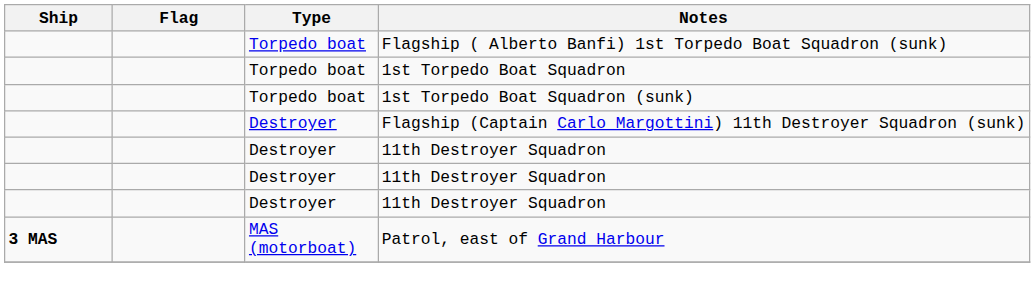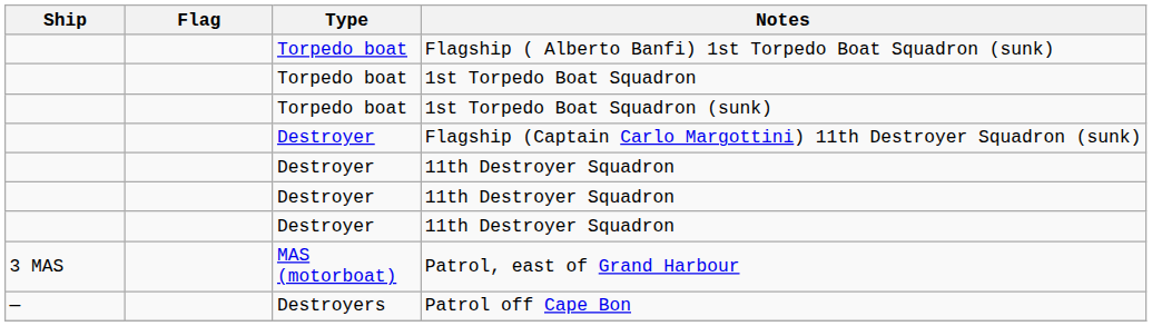 <table class="wikitable sortable">
 <tr>
 <th scope="col" width="80px">Ship</th>
 <th scope="col" width="100px">Flag</th>
 <th scope="col" width="100px">Type</th>
 <th>Notes</th>
 </tr>
 <tr>
 <td align="left"></td>
 <td align="left"></td>
 <td align="left"><a href='#'>Torpedo boat</a></td>
 <td align="left">Flagship ( Alberto Banfi) 1st Torpedo Boat Squadron (sunk)</td>
 </tr>
 <tr>
 <td align="left"></td>
 <td align="left"></td>
 <td align="left">Torpedo boat</td>
 <td align="left">1st Torpedo Boat Squadron</td>
 </tr>
 <tr>
 <td align="left"></td>
 <td align="left"></td>
 <td align="left">Torpedo boat</td>
 <td align="left">1st Torpedo Boat Squadron (sunk)</td>
 </tr>
 <tr>
 <td align="left"></td>
 <td align="left"></td>
 <td align="left"><a href='#'>Destroyer</a></td>
 <td align="left">Flagship (Captain <a href='#'>Carlo Margottini</a>) 11th Destroyer Squadron (sunk)</td>
 </tr>
 <tr>
 <td align="left"></td>
 <td align="left"></td>
 <td align="left">Destroyer</td>
 <td align="left">11th Destroyer Squadron</td>
 </tr>
 <tr>
 <td align="left"></td>
 <td align="left"></td>
 <td align="left">Destroyer</td>
 <td align="left">11th Destroyer Squadron</td>
 </tr>
 <tr>
 <td align="left"></td>
 <td align="left"></td>
 <td align="left">Destroyer</td>
 <td align="left">11th Destroyer Squadron</td>
 </tr>
 <tr>
-<td align="left"><strong>3 MAS</strong></td>
+<td align="left">3 MAS</td>
 <td align="left"></td>
 <td align="left"><a href='#'>MAS (motorboat)</a></td>
 <td align="left">Patrol, east of <a href='#'>Grand Harbour</a> </td>
 </tr>
 <tr>
+<td align="left">—</td>
+<td align="left"></td>
+<td align="left">Destroyers</td>
+<td align="left">Patrol off <a href='#'>Cape Bon</a> </td>
+</tr>
+<tr>
 </tr>
 </table>
